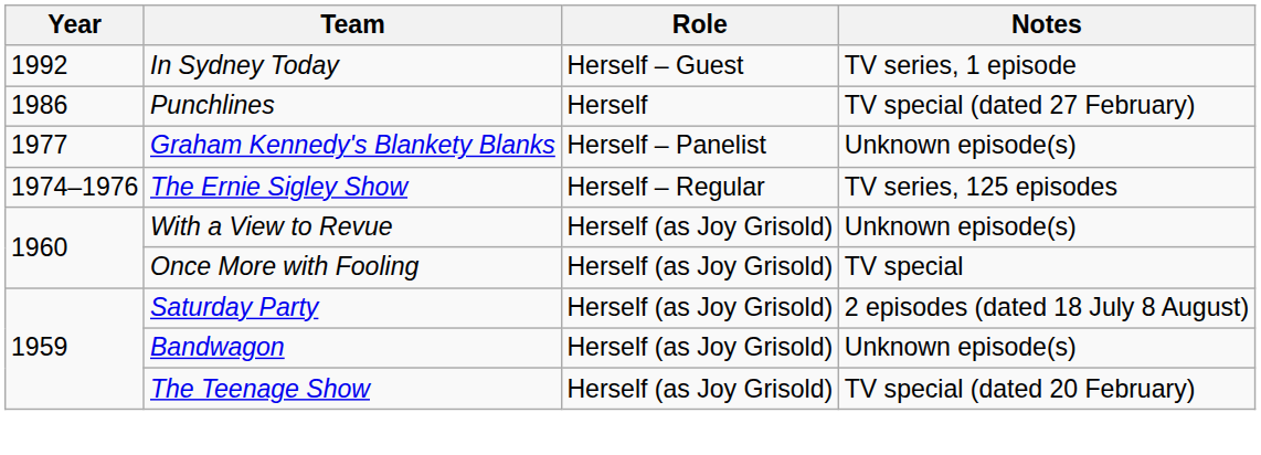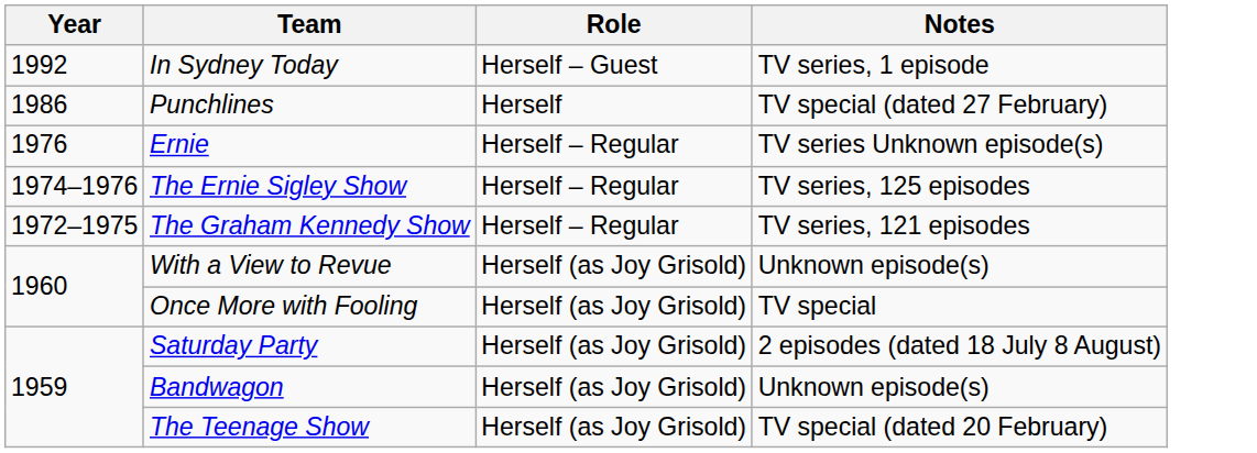 <table class="wikitable">
 <tr>
 <th>Year</th>
 <th>Team</th>
 <th>Role</th>
 <th>Notes</th>
 </tr>
 <tr>
 <td>1992</td>
 <td><em>In Sydney Today</em></td>
 <td>Herself – Guest</td>
 <td>TV series, 1 episode</td>
 </tr>
 <tr>
 <td>1986</td>
 <td><em>Punchlines</em></td>
 <td>Herself</td>
 <td>TV special (dated 27 February)</td>
 </tr>
 <tr>
-<td>1977</td>
-<td><em><a href='#'>Graham Kennedy's Blankety Blanks</a></em></td>
-<td>Herself – Panelist</td>
-<td>Unknown episode(s)</td>
+<td>1976</td>
+<td><em><a href='#'>Ernie</a></em></td>
+<td>Herself – Regular</td>
+<td>TV series Unknown episode(s)</td>
 </tr>
 <tr>
 <td>1974–1976</td>
 <td><em><a href='#'>The Ernie Sigley Show</a></em></td>
 <td>Herself – Regular</td>
 <td>TV series, 125 episodes</td>
+</tr>
+<tr>
+<td>1972–1975</td>
+<td><em><a href='#'>The Graham Kennedy Show</a></em></td>
+<td>Herself – Regular</td>
+<td>TV series, 121 episodes</td>
 </tr>
 <tr>
 <td rowspan="2">1960</td>
 <td><em>With a View to Revue</em></td>
 <td>Herself (as Joy Grisold)</td>
 <td>Unknown episode(s)</td>
 </tr>
 <tr>
 <td><em>Once More with Fooling</em></td>
 <td>Herself (as Joy Grisold)</td>
 <td>TV special</td>
 </tr>
 <tr>
 <td rowspan="3">1959</td>
 <td><em><a href='#'>Saturday Party</a></em></td>
 <td>Herself (as Joy Grisold)</td>
 <td>2 episodes (dated 18 July 8 August)</td>
 </tr>
 <tr>
 <td><em><a href='#'>Bandwagon</a></em></td>
 <td>Herself (as Joy Grisold)</td>
 <td>Unknown episode(s)</td>
 </tr>
 <tr>
 <td><em><a href='#'>The Teenage Show</a></em></td>
 <td>Herself (as Joy Grisold)</td>
 <td>TV special (dated 20 February)</td>
 </tr>
 </table>
